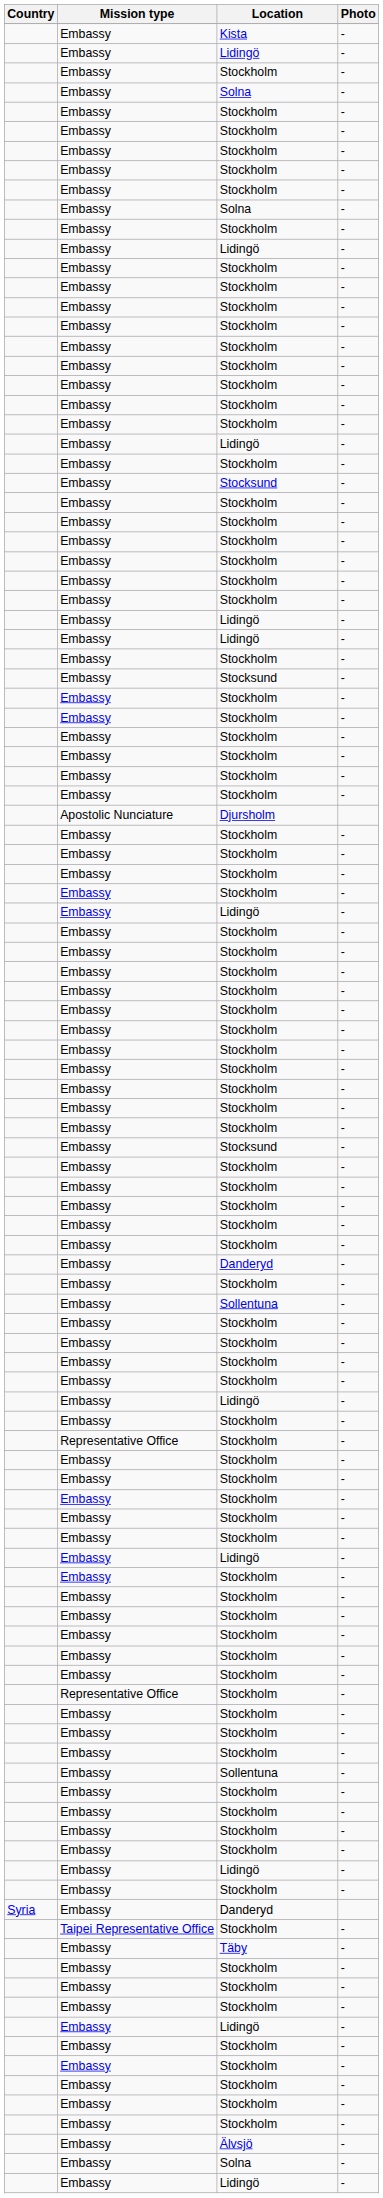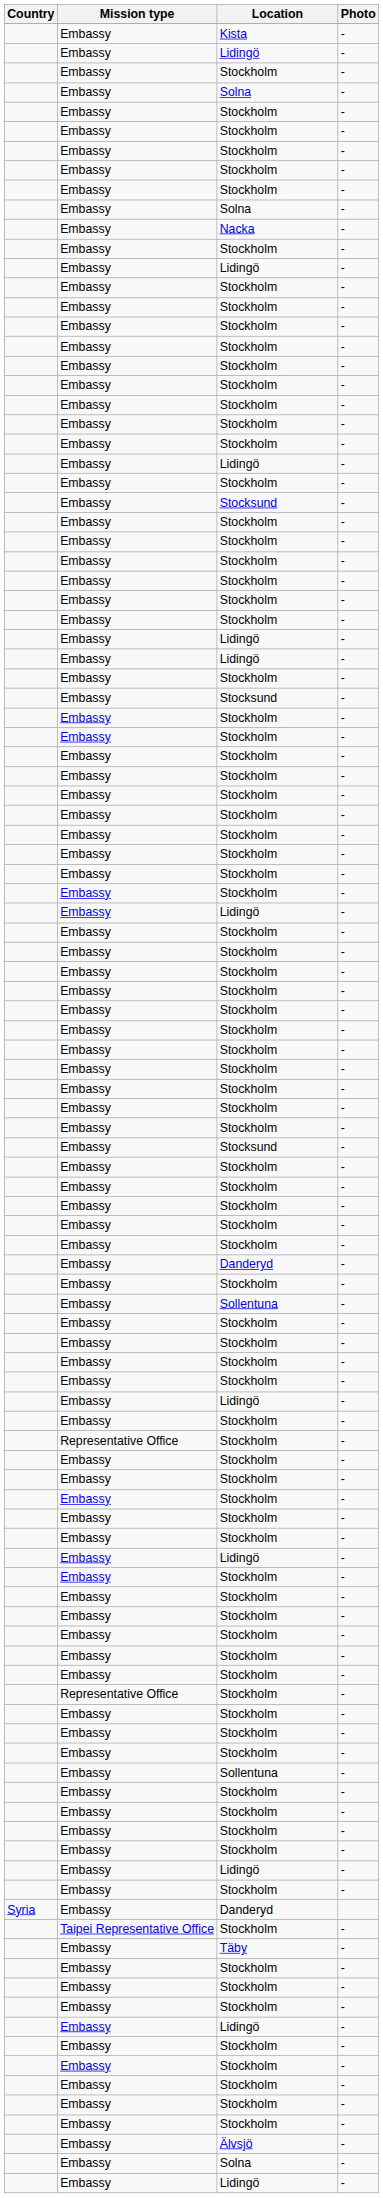 <table class="wikitable sortable">
 <tr valign="middle">
 <th>Country</th>
 <th>Mission type</th>
 <th width=150px>Location</th>
 <th>Photo</th>
 </tr>
 <tr style="font-weight:bold; background-color: #DDDDDD">
 </tr>
 <tr>
 <td></td>
 <td>Embassy</td>
 <td><a href='#'>Kista</a></td>
 <td>-</td>
 </tr>
 <tr>
 <td></td>
 <td>Embassy</td>
 <td><a href='#'>Lidingö</a></td>
 <td>-</td>
 </tr>
 <tr>
 <td></td>
 <td>Embassy</td>
 <td>Stockholm</td>
 <td>-</td>
 </tr>
 <tr>
 <td></td>
 <td>Embassy</td>
 <td><a href='#'>Solna</a></td>
 <td>-</td>
 </tr>
 <tr>
 <td></td>
 <td>Embassy</td>
 <td>Stockholm</td>
 <td>-</td>
 </tr>
 <tr>
 <td></td>
 <td>Embassy</td>
 <td>Stockholm</td>
 <td>-</td>
 </tr>
 <tr>
 <td></td>
 <td>Embassy</td>
 <td>Stockholm</td>
 <td> -</td>
 </tr>
 <tr>
 <td></td>
 <td>Embassy</td>
 <td>Stockholm</td>
 <td> -</td>
 </tr>
 <tr>
 <td></td>
 <td>Embassy</td>
 <td>Stockholm</td>
 <td>-</td>
 </tr>
 <tr>
 <td></td>
 <td>Embassy</td>
 <td>Solna</td>
 <td> -</td>
+</tr>
+<tr>
+<td></td>
+<td>Embassy</td>
+<td><a href='#'>Nacka</a></td>
+<td>-</td>
 </tr>
 <tr>
 <td></td>
 <td>Embassy</td>
 <td>Stockholm</td>
 <td> -</td>
 </tr>
 <tr>
 <td></td>
 <td>Embassy</td>
 <td>Lidingö</td>
 <td>-</td>
 </tr>
 <tr>
 <td></td>
 <td>Embassy</td>
 <td>Stockholm</td>
 <td> -</td>
 </tr>
 <tr>
 <td></td>
 <td>Embassy</td>
 <td>Stockholm</td>
 <td>-</td>
 </tr>
 <tr>
 <td></td>
 <td>Embassy</td>
 <td>Stockholm</td>
 <td> -</td>
 </tr>
 <tr>
 <td></td>
 <td>Embassy</td>
 <td>Stockholm</td>
 <td> -</td>
 </tr>
 <tr>
 <td></td>
 <td>Embassy</td>
 <td>Stockholm</td>
 <td> -</td>
 </tr>
 <tr>
 <td></td>
 <td>Embassy</td>
 <td>Stockholm</td>
 <td> -</td>
 </tr>
 <tr>
 <td></td>
 <td>Embassy</td>
 <td>Stockholm</td>
 <td> -</td>
 </tr>
 <tr>
 <td></td>
 <td>Embassy</td>
 <td>Stockholm</td>
 <td> -</td>
 </tr>
 <tr>
 <td></td>
 <td>Embassy</td>
 <td>Stockholm</td>
 <td>-</td>
 </tr>
 <tr>
 <td></td>
 <td>Embassy</td>
 <td>Lidingö</td>
 <td>-</td>
 </tr>
 <tr>
 <td></td>
 <td>Embassy</td>
 <td>Stockholm</td>
 <td> -</td>
 </tr>
 <tr>
 <td></td>
 <td>Embassy</td>
 <td><a href='#'>Stocksund</a></td>
 <td> -</td>
 </tr>
 <tr>
 <td></td>
 <td>Embassy</td>
 <td>Stockholm</td>
 <td>-</td>
 </tr>
 <tr>
 <td></td>
 <td>Embassy</td>
 <td>Stockholm</td>
 <td> -</td>
 </tr>
 <tr>
 <td></td>
 <td>Embassy</td>
 <td>Stockholm</td>
 <td> -</td>
 </tr>
 <tr>
 <td></td>
 <td>Embassy</td>
 <td>Stockholm</td>
 <td>-</td>
 </tr>
 <tr>
 <td></td>
 <td>Embassy</td>
 <td>Stockholm</td>
 <td>-</td>
 </tr>
 <tr>
 <td></td>
 <td>Embassy</td>
 <td>Stockholm</td>
 <td> -</td>
 </tr>
 <tr>
 <td></td>
 <td>Embassy</td>
 <td>Lidingö</td>
 <td>-</td>
 </tr>
 <tr>
 <td></td>
 <td>Embassy</td>
 <td>Lidingö</td>
 <td>-</td>
 </tr>
 <tr>
 <td></td>
 <td>Embassy</td>
 <td>Stockholm</td>
 <td> -</td>
 </tr>
 <tr>
 <td></td>
 <td>Embassy</td>
 <td>Stocksund</td>
 <td>-</td>
 </tr>
 <tr>
 <td></td>
 <td><a href='#'>Embassy</a></td>
 <td>Stockholm</td>
 <td> -</td>
 </tr>
 <tr>
 <td></td>
 <td><a href='#'>Embassy</a></td>
 <td>Stockholm</td>
 <td> -</td>
 </tr>
 <tr>
 <td></td>
 <td>Embassy</td>
 <td>Stockholm</td>
 <td> -</td>
 </tr>
 <tr>
 <td></td>
 <td>Embassy</td>
 <td>Stockholm</td>
 <td> -</td>
 </tr>
 <tr>
 <td></td>
 <td>Embassy</td>
 <td>Stockholm</td>
 <td> -</td>
 </tr>
 <tr>
 <td></td>
 <td>Embassy</td>
 <td>Stockholm</td>
 <td>-</td>
-</tr>
-<tr>
-<td></td>
-<td>Apostolic Nunciature</td>
-<td><a href='#'>Djursholm</a></td>
-<td></td>
 </tr>
 <tr>
 <td></td>
 <td>Embassy</td>
 <td>Stockholm</td>
 <td> -</td>
 </tr>
 <tr>
 <td></td>
 <td>Embassy</td>
 <td>Stockholm</td>
 <td> -</td>
 </tr>
 <tr>
 <td></td>
 <td>Embassy</td>
 <td>Stockholm</td>
 <td> -</td>
 </tr>
 <tr>
 <td></td>
 <td><a href='#'>Embassy</a></td>
 <td>Stockholm</td>
 <td> -</td>
 </tr>
 <tr>
 <td></td>
 <td><a href='#'>Embassy</a></td>
 <td>Lidingö</td>
 <td>-</td>
 </tr>
 <tr>
 <td></td>
 <td>Embassy</td>
 <td>Stockholm</td>
 <td> -</td>
 </tr>
 <tr>
 <td></td>
 <td>Embassy</td>
 <td>Stockholm</td>
 <td> -</td>
 </tr>
 <tr>
 <td></td>
 <td>Embassy</td>
 <td>Stockholm</td>
 <td> -</td>
 </tr>
 <tr>
 <td></td>
 <td>Embassy</td>
 <td>Stockholm</td>
 <td> -</td>
 </tr>
 <tr>
 <td></td>
 <td>Embassy</td>
 <td>Stockholm</td>
 <td> -</td>
 </tr>
 <tr>
 <td></td>
 <td>Embassy</td>
 <td>Stockholm</td>
 <td>-</td>
 </tr>
 <tr>
 <td></td>
 <td>Embassy</td>
 <td>Stockholm</td>
 <td>-</td>
 </tr>
 <tr>
 <td></td>
 <td>Embassy</td>
 <td>Stockholm</td>
 <td>-</td>
 </tr>
 <tr>
 <td></td>
 <td>Embassy</td>
 <td>Stockholm</td>
 <td>-</td>
 </tr>
 <tr>
 <td></td>
 <td>Embassy</td>
 <td>Stockholm</td>
 <td>-</td>
 </tr>
 <tr>
 <td></td>
 <td>Embassy</td>
 <td>Stockholm</td>
 <td> -</td>
 </tr>
 <tr>
 <td></td>
 <td>Embassy</td>
 <td>Stocksund</td>
 <td>-</td>
 </tr>
 <tr>
 <td></td>
 <td>Embassy</td>
 <td>Stockholm</td>
 <td> -</td>
 </tr>
 <tr>
 <td></td>
 <td>Embassy</td>
 <td>Stockholm</td>
 <td> -</td>
 </tr>
 <tr>
 <td></td>
 <td>Embassy</td>
 <td>Stockholm</td>
 <td>-</td>
 </tr>
 <tr>
 <td></td>
 <td>Embassy</td>
 <td>Stockholm</td>
 <td> -</td>
 </tr>
 <tr>
 <td></td>
 <td>Embassy</td>
 <td>Stockholm</td>
 <td>-</td>
 </tr>
 <tr>
 <td></td>
 <td>Embassy</td>
 <td><a href='#'>Danderyd</a></td>
 <td>-</td>
 </tr>
 <tr>
 <td></td>
 <td>Embassy</td>
 <td>Stockholm</td>
 <td> -</td>
 </tr>
 <tr>
 <td></td>
 <td>Embassy</td>
 <td><a href='#'>Sollentuna</a></td>
 <td>-</td>
 </tr>
 <tr>
 <td></td>
 <td>Embassy</td>
 <td>Stockholm</td>
 <td>-</td>
 </tr>
 <tr>
 <td></td>
 <td>Embassy</td>
 <td>Stockholm</td>
 <td> -</td>
 </tr>
 <tr>
 <td></td>
 <td>Embassy</td>
 <td>Stockholm</td>
 <td>-</td>
 </tr>
 <tr>
 <td></td>
 <td>Embassy</td>
 <td>Stockholm</td>
 <td> -</td>
 </tr>
 <tr>
 <td></td>
 <td>Embassy</td>
 <td>Lidingö</td>
 <td>-</td>
 </tr>
 <tr>
 <td></td>
 <td>Embassy</td>
 <td>Stockholm</td>
 <td>-</td>
 </tr>
 <tr>
 <td></td>
 <td>Representative Office</td>
 <td>Stockholm</td>
 <td>-</td>
 </tr>
 <tr>
 <td></td>
 <td>Embassy</td>
 <td>Stockholm</td>
 <td> -</td>
 </tr>
 <tr>
 <td></td>
 <td>Embassy</td>
 <td>Stockholm</td>
 <td> -</td>
 </tr>
 <tr>
 <td></td>
 <td><a href='#'>Embassy</a></td>
 <td>Stockholm</td>
 <td> -</td>
 </tr>
 <tr>
 <td></td>
 <td>Embassy</td>
 <td>Stockholm</td>
 <td> -</td>
 </tr>
 <tr>
 <td></td>
 <td>Embassy</td>
 <td>Stockholm</td>
 <td> -</td>
 </tr>
 <tr>
 <td></td>
 <td><a href='#'>Embassy</a></td>
 <td>Lidingö</td>
 <td> -</td>
 </tr>
 <tr>
 <td></td>
 <td><a href='#'>Embassy</a></td>
 <td>Stockholm</td>
 <td> -</td>
 </tr>
 <tr>
 <td></td>
 <td>Embassy</td>
 <td>Stockholm</td>
 <td> -</td>
 </tr>
 <tr>
 <td></td>
 <td>Embassy</td>
 <td>Stockholm</td>
 <td>-</td>
 </tr>
 <tr>
 <td></td>
 <td>Embassy</td>
 <td>Stockholm</td>
 <td> -</td>
 </tr>
 <tr>
 <td></td>
 <td>Embassy</td>
 <td>Stockholm</td>
 <td> -</td>
 </tr>
 <tr>
 <td></td>
 <td>Embassy</td>
 <td>Stockholm</td>
 <td>-</td>
 </tr>
 <tr>
 <td></td>
 <td>Representative Office</td>
 <td>Stockholm</td>
 <td>-</td>
 </tr>
 <tr>
 <td></td>
 <td>Embassy</td>
 <td>Stockholm</td>
 <td> -</td>
 </tr>
 <tr>
 <td></td>
 <td>Embassy</td>
 <td>Stockholm</td>
 <td> -</td>
 </tr>
 <tr>
 <td></td>
 <td>Embassy</td>
 <td>Stockholm</td>
 <td> -</td>
 </tr>
 <tr>
 <td></td>
 <td>Embassy</td>
 <td>Sollentuna</td>
 <td>-</td>
 </tr>
 <tr>
 <td></td>
 <td>Embassy</td>
 <td>Stockholm</td>
 <td> -</td>
 </tr>
 <tr>
 <td></td>
 <td>Embassy</td>
 <td>Stockholm</td>
 <td> -</td>
 </tr>
 <tr>
 <td></td>
 <td>Embassy</td>
 <td>Stockholm</td>
 <td> -</td>
 </tr>
 <tr>
 <td></td>
 <td>Embassy</td>
 <td>Stockholm</td>
 <td>-</td>
 </tr>
 <tr>
 <td></td>
 <td>Embassy</td>
 <td>Lidingö</td>
 <td>-</td>
 </tr>
 <tr>
 <td></td>
 <td>Embassy</td>
 <td>Stockholm</td>
 <td> -</td>
 </tr>
 <tr>
 <td> <a href='#'>Syria</a></td>
 <td>Embassy</td>
 <td>Danderyd</td>
 <td></td>
 </tr>
 <tr>
 <td></td>
 <td><a href='#'>Taipei Representative Office</a></td>
 <td>Stockholm</td>
 <td> -</td>
 </tr>
 <tr>
 <td></td>
 <td>Embassy</td>
 <td><a href='#'>Täby</a></td>
 <td>-</td>
 </tr>
 <tr>
 <td></td>
 <td>Embassy</td>
 <td>Stockholm</td>
 <td> -</td>
 </tr>
 <tr>
 <td></td>
 <td>Embassy</td>
 <td>Stockholm</td>
 <td>-</td>
 </tr>
 <tr>
 <td></td>
 <td>Embassy</td>
 <td>Stockholm</td>
 <td> -</td>
 </tr>
 <tr>
 <td></td>
 <td><a href='#'>Embassy</a></td>
 <td>Lidingö</td>
 <td> -</td>
 </tr>
 <tr>
 <td></td>
 <td>Embassy</td>
 <td>Stockholm</td>
 <td>-</td>
 </tr>
 <tr>
 <td></td>
 <td><a href='#'>Embassy</a></td>
 <td>Stockholm</td>
 <td> -</td>
 </tr>
 <tr>
 <td></td>
 <td>Embassy</td>
 <td>Stockholm</td>
 <td> -</td>
 </tr>
 <tr>
 <td></td>
 <td>Embassy</td>
 <td>Stockholm</td>
 <td>-</td>
 </tr>
 <tr>
 <td></td>
 <td>Embassy</td>
 <td>Stockholm</td>
 <td>-</td>
 </tr>
 <tr>
 <td></td>
 <td>Embassy</td>
 <td><a href='#'>Älvsjö</a></td>
 <td> -</td>
 </tr>
 <tr>
 <td></td>
 <td>Embassy</td>
 <td>Solna</td>
 <td>-</td>
 </tr>
 <tr>
 <td></td>
 <td>Embassy</td>
 <td>Lidingö</td>
 <td>-</td>
 </tr>
 </table>
